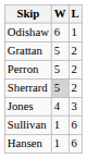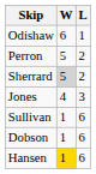 <table class="wikitable">
 <tr>
 <th>Skip</th>
 <th>W</th>
 <th>L</th>
 </tr>
 <tr>
 <td>Odishaw</td>
 <td>6</td>
 <td>1</td>
-</tr>
-<tr>
-<td>Grattan</td>
-<td>5</td>
-<td>2</td>
 </tr>
 <tr>
 <td>Perron</td>
 <td>5</td>
 <td>2</td>
 </tr>
 <tr>
 <td>Sherrard</td>
 <td style="background: lightgrey;">5</td>
 <td>2</td>
 </tr>
 <tr>
 <td>Jones</td>
 <td>4</td>
 <td>3</td>
 </tr>
 <tr>
 <td>Sullivan</td>
 <td>1</td>
 <td>6</td>
 </tr>
 <tr>
-<td>Hansen</td>
+<td>Dobson</td>
 <td>1</td>
 <td>6</td>
 </tr>
+<tr>
+<td>Hansen</td>
+<td style="background: gold;">1</td>
+<td>6</td>
+</tr>
 </table>
